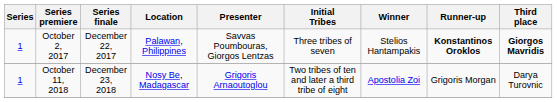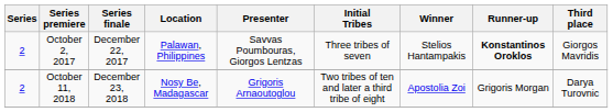 <table class="wikitable" style="font-size:90%; text-align:center">
 <tr style="background:#e0e0e0;">
 <th>Series</th>
 <th>Series <br>premiere</th>
 <th>Series <br>finale</th>
 <th>Location</th>
 <th>Presenter</th>
 <th>Initial<br>Tribes</th>
 <th>Winner</th>
 <th>Runner-up</th>
 <th>Third place</th>
 </tr>
 <tr style="background:#f9f9f9;">
-<td style="text-align:center"><a href='#'>1</a></td>
+<td style="text-align:center"><a href='#'>2</a></td>
 <td>October 2, <br>2017</td>
 <td>December 22, <br>2017</td>
 <td><a href='#'>Palawan</a>, <br><a href='#'>Philippines</a></td>
 <td>Savvas Poumbouras, Giorgos Lentzas</td>
 <td>Three tribes of seven</td>
 <td>Stelios Hantampakis</td>
 <td><strong>Konstantinos Oroklos</strong></td>
-<td><strong>Giorgos Mavridis</strong></td>
+<td>Giorgos Mavridis</td>
 </tr>
 <tr>
 </tr>
 <tr style="background:#f9f9f9;">
-<td style="text-align:center"><a href='#'>1</a></td>
+<td style="text-align:center"><a href='#'>2</a></td>
 <td>October 11, <br>2018</td>
 <td>December 23,<br>2018</td>
 <td><a href='#'>Nosy Be</a>, <a href='#'>Madagascar</a></td>
 <td><a href='#'>Grigoris Arnaoutoglou</a></td>
 <td>Two tribes of ten and later a third tribe of eight</td>
 <td><a href='#'>Apostolia Zoi</a></td>
 <td>Grigoris Morgan</td>
 <td>Darya Turovnic</td>
 </tr>
 <tr>
 </tr>
 </table>
